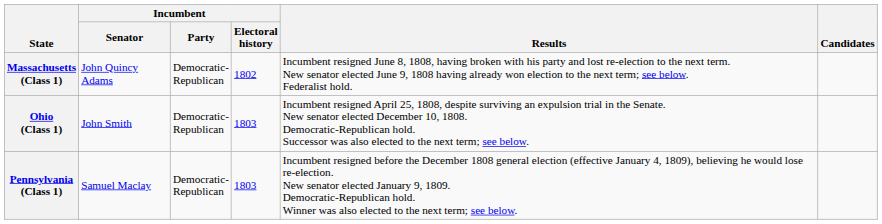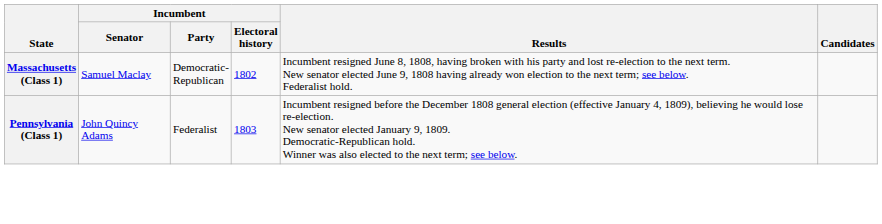 <table class=wikitable>
 <tr valign=bottom>
 <th rowspan=2>State</th>
 <th colspan=3>Incumbent</th>
 <th rowspan=2>Results</th>
 <th rowspan=2>Candidates</th>
 </tr>
 <tr>
 <th>Senator</th>
 <th>Party</th>
 <th>Electoral<br>history</th>
 </tr>
 <tr>
 <th><a href='#'>Massachusetts</a><br>(Class 1)</th>
-<td><a href='#'>John Quincy Adams</a></td>
+<td><a href='#'>Samuel Maclay</a></td>
 <td>Democratic-<br>Republican</td>
 <td><a href='#'>1802</a></td>
 <td>Incumbent resigned June 8, 1808, having broken with his party and lost re-election to the next term.<br>New senator elected June 9, 1808 having already won election to the next term; <a href='#'>see below</a>.<br>Federalist hold.</td>
 <td nowrap></td>
 </tr>
 <tr>
-<th><a href='#'>Ohio</a><br>(Class 1)</th>
-<td><a href='#'>John Smith</a></td>
-<td>Democratic-<br>Republican</td>
-<td><a href='#'>1803</a></td>
-<td>Incumbent resigned April 25, 1808, despite surviving an expulsion trial in the Senate.<br>New senator elected December 10, 1808.<br>Democratic-Republican hold.<br>Successor was also elected to the next term; <a href='#'>see below</a>.</td>
-<td nowrap></td>
-</tr>
-<tr>
 <th><a href='#'>Pennsylvania</a><br>(Class 1)</th>
-<td><a href='#'>Samuel Maclay</a></td>
-<td>Democratic-<br>Republican</td>
+<td><a href='#'>John Quincy Adams</a></td>
+<td>Federalist</td>
 <td><a href='#'>1803</a></td>
 <td>Incumbent resigned before the December 1808 general election (effective January 4, 1809), believing he would lose re-election.<br>New senator elected January 9, 1809.<br>Democratic-Republican hold.<br>Winner was also elected to the next term; <a href='#'>see below</a>.</td>
 <td nowrap></td>
 </tr>
 </table>
